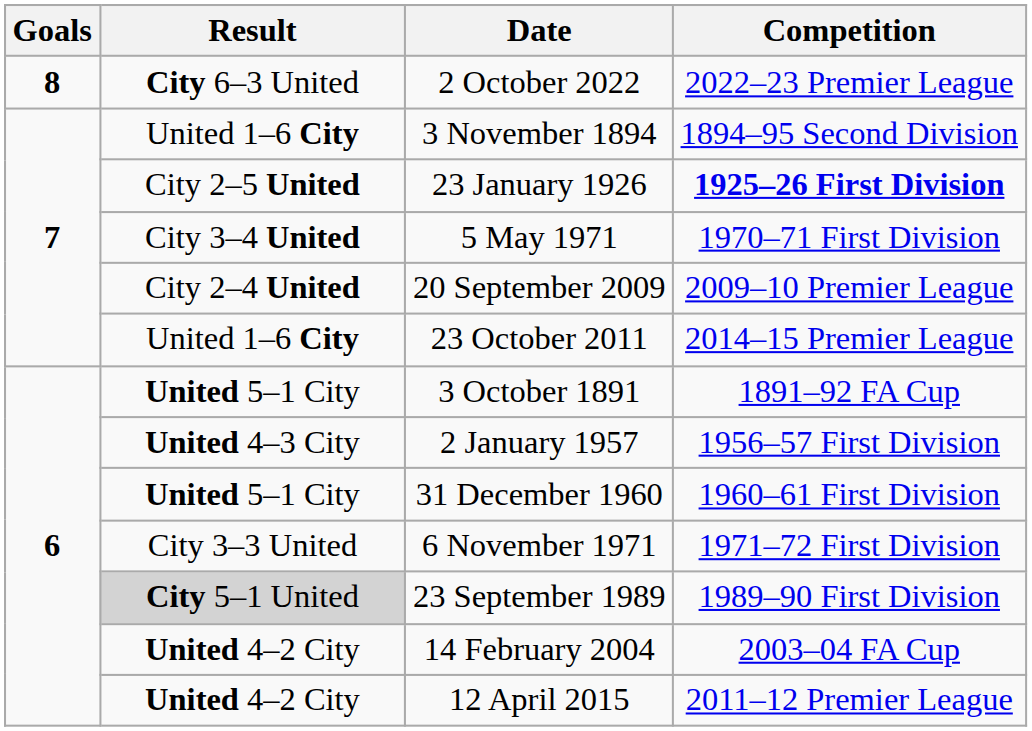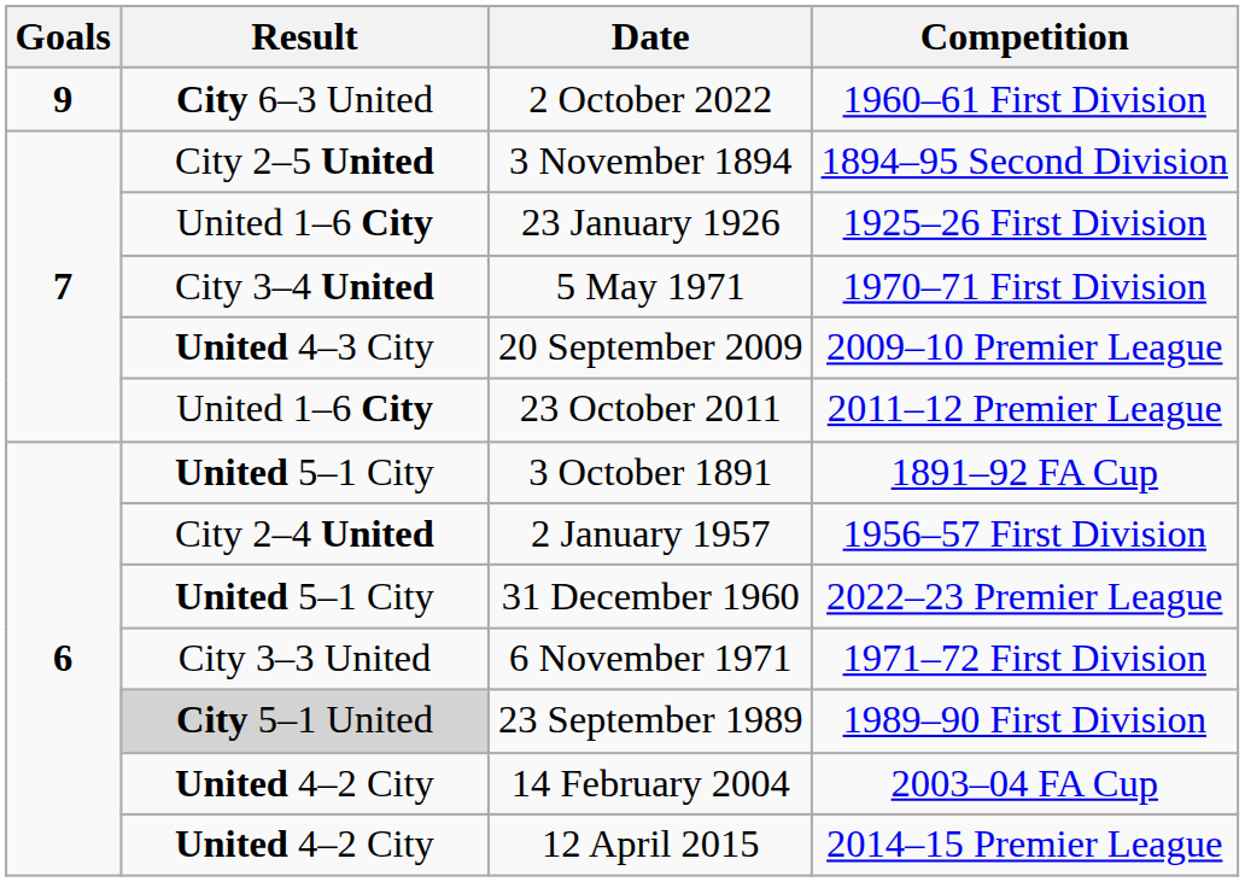 <table class="wikitable sortable" style="text-align:center;">
 <tr>
 <th>Goals</th>
 <th style="width:30%;">Result</th>
 <th>Date</th>
 <th>Competition</th>
 </tr>
 <tr>
-<td><strong>8</strong></td>
+<td><strong>9</strong></td>
 <td><strong>City</strong> 6–3 United</td>
 <td>2 October 2022</td>
-<td><a href='#'>2022–23 Premier League</a></td>
+<td><a href='#'>1960–61 First Division</a></td>
 </tr>
 <tr>
 <td rowspan="5"><strong>7</strong></td>
-<td>United 1–6 <strong>City</strong></td>
+<td>City 2–5 <strong>United</strong></td>
 <td>3 November 1894</td>
 <td><a href='#'>1894–95 Second Division</a></td>
 </tr>
 <tr>
-<td>City 2–5 <strong>United</strong></td>
+<td>United 1–6 <strong>City</strong></td>
 <td>23 January 1926</td>
-<td><strong><a href='#'>1925–26 First Division</a></strong></td>
+<td><a href='#'>1925–26 First Division</a></td>
 </tr>
 <tr>
 <td>City 3–4 <strong>United</strong></td>
 <td>5 May 1971</td>
 <td><a href='#'>1970–71 First Division</a></td>
 </tr>
 <tr>
-<td>City 2–4 <strong>United</strong></td>
+<td><strong>United</strong> 4–3 City</td>
 <td>20 September 2009</td>
 <td><a href='#'>2009–10 Premier League</a></td>
 </tr>
 <tr>
 <td>United 1–6 <strong>City</strong></td>
 <td>23 October 2011</td>
-<td><a href='#'>2014–15 Premier League</a></td>
+<td><a href='#'>2011–12 Premier League</a></td>
 </tr>
 <tr>
 <td rowspan="7"><strong>6</strong></td>
 <td><strong>United</strong> 5–1 City</td>
 <td>3 October 1891</td>
 <td><a href='#'>1891–92 FA Cup</a></td>
 </tr>
 <tr>
-<td><strong>United</strong> 4–3 City</td>
+<td>City 2–4 <strong>United</strong></td>
 <td>2 January 1957</td>
 <td><a href='#'>1956–57 First Division</a></td>
 </tr>
 <tr>
 <td><strong>United</strong> 5–1 City</td>
 <td>31 December 1960</td>
-<td><a href='#'>1960–61 First Division</a></td>
+<td><a href='#'>2022–23 Premier League</a></td>
 </tr>
 <tr>
 <td>City 3–3 United</td>
 <td>6 November 1971</td>
 <td><a href='#'>1971–72 First Division</a></td>
 </tr>
 <tr>
 <td style="background: lightgrey;"><strong>City</strong> 5–1 United</td>
 <td>23 September 1989</td>
 <td><a href='#'>1989–90 First Division</a></td>
 </tr>
 <tr>
 <td><strong>United</strong> 4–2 City</td>
 <td>14 February 2004</td>
 <td><a href='#'>2003–04 FA Cup</a></td>
 </tr>
 <tr>
 <td><strong>United</strong> 4–2 City</td>
 <td>12 April 2015</td>
-<td><a href='#'>2011–12 Premier League</a></td>
+<td><a href='#'>2014–15 Premier League</a></td>
 </tr>
 </table>
